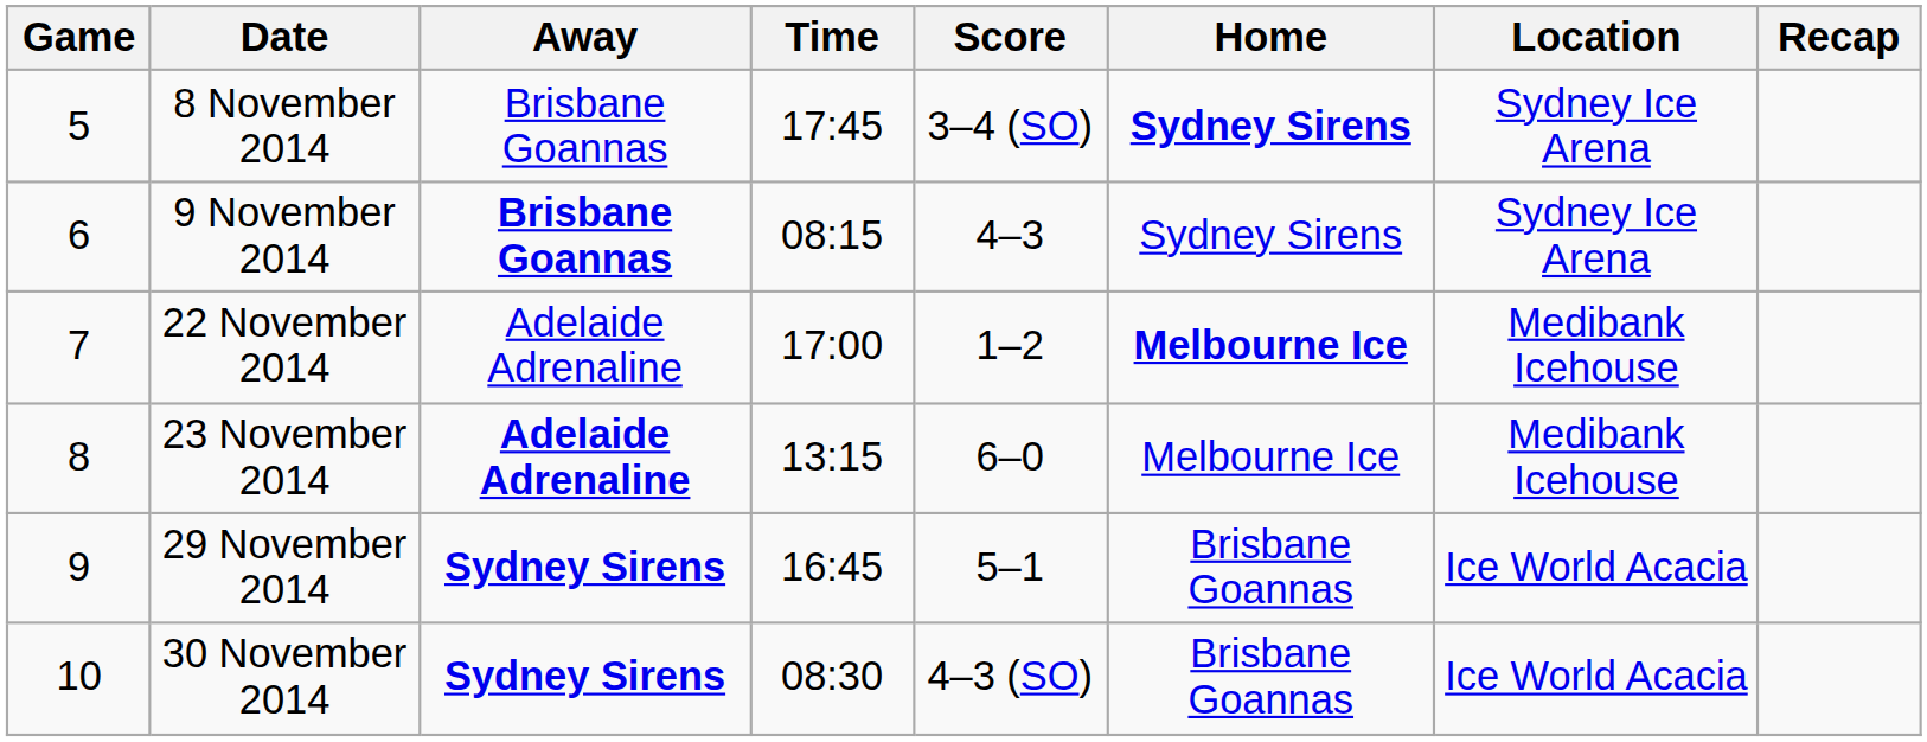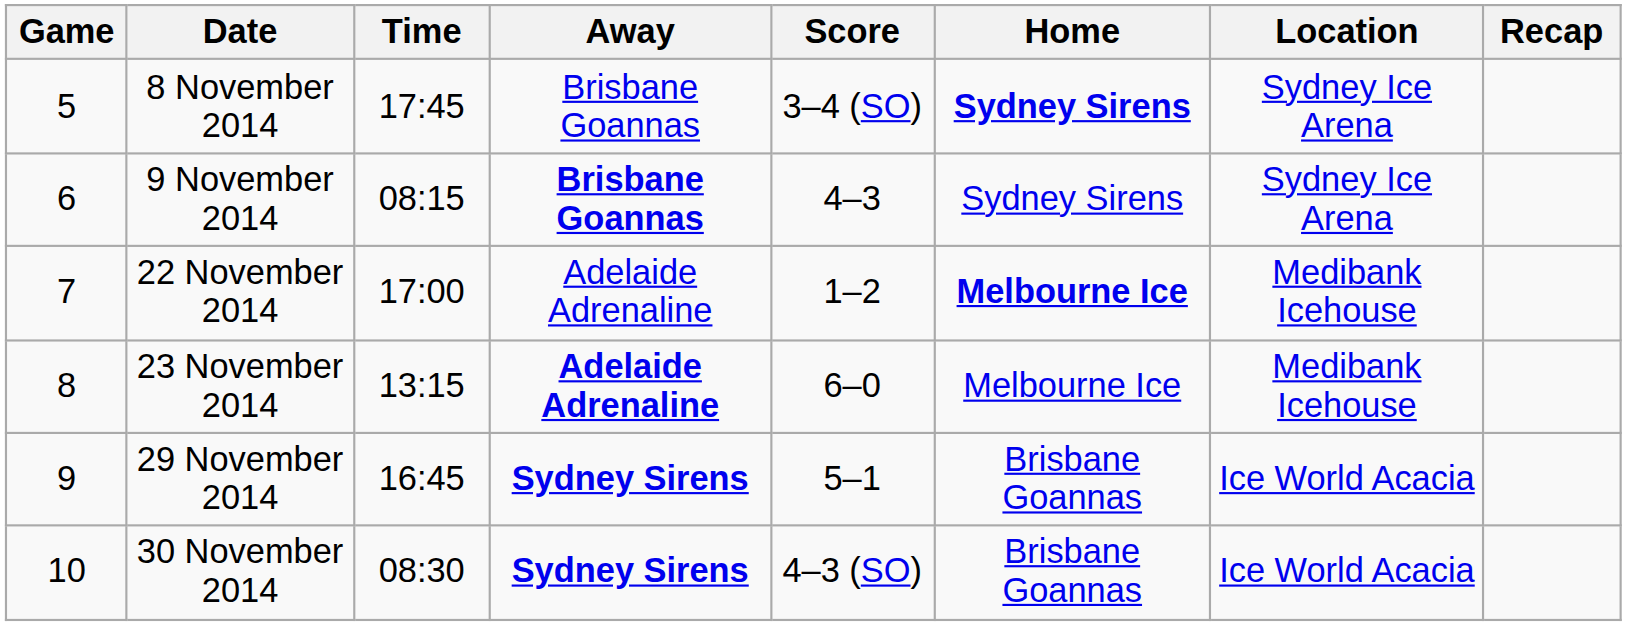 <table class="wikitable" width="85%" style="margin: 1em auto 1em auto">
 <tr>
 <th width="1%">Game</th>
 <th width="6%">Date</th>
+<th width="4%">Time</th>
 <th width="10%">Away</th>
-<th width="4%">Time</th>
 <th width="6%">Score</th>
 <th width="10%">Home</th>
 <th width="11%">Location</th>
 <th width="2%">Recap</th>
 </tr>
 <tr align="center">
 <td>5</td>
 <td>8 November 2014</td>
+<td>17:45</td>
 <td><a href='#'>Brisbane Goannas</a></td>
-<td>17:45</td>
 <td>3–4 (<a href='#'>SO</a>)</td>
 <td><strong><a href='#'>Sydney Sirens</a></strong></td>
 <td><a href='#'>Sydney Ice Arena</a></td>
 <td></td>
 </tr>
 <tr align="center">
 <td>6</td>
 <td>9 November 2014</td>
+<td>08:15</td>
 <td><strong><a href='#'>Brisbane Goannas</a></strong></td>
-<td>08:15</td>
 <td>4–3</td>
 <td><a href='#'>Sydney Sirens</a></td>
 <td><a href='#'>Sydney Ice Arena</a></td>
 <td></td>
 </tr>
 <tr align="center">
 <td>7</td>
 <td>22 November 2014</td>
+<td>17:00</td>
 <td><a href='#'>Adelaide Adrenaline</a></td>
-<td>17:00</td>
 <td>1–2</td>
 <td><strong><a href='#'>Melbourne Ice</a></strong></td>
 <td><a href='#'>Medibank Icehouse</a></td>
 <td></td>
 </tr>
 <tr align="center">
 <td>8</td>
 <td>23 November 2014</td>
+<td>13:15</td>
 <td><strong><a href='#'>Adelaide Adrenaline</a></strong></td>
-<td>13:15</td>
 <td>6–0</td>
 <td><a href='#'>Melbourne Ice</a></td>
 <td><a href='#'>Medibank Icehouse</a></td>
 <td></td>
 </tr>
 <tr align="center">
 <td>9</td>
 <td>29 November 2014</td>
+<td>16:45</td>
 <td><strong><a href='#'>Sydney Sirens</a></strong></td>
-<td>16:45</td>
 <td>5–1</td>
 <td><a href='#'>Brisbane Goannas</a></td>
 <td><a href='#'>Ice World Acacia</a></td>
 <td></td>
 </tr>
 <tr align="center">
 <td>10</td>
 <td>30 November 2014</td>
+<td>08:30</td>
 <td><strong><a href='#'>Sydney Sirens</a></strong></td>
-<td>08:30</td>
 <td>4–3 (<a href='#'>SO</a>)</td>
 <td><a href='#'>Brisbane Goannas</a></td>
 <td><a href='#'>Ice World Acacia</a></td>
 <td></td>
 </tr>
 </table>
